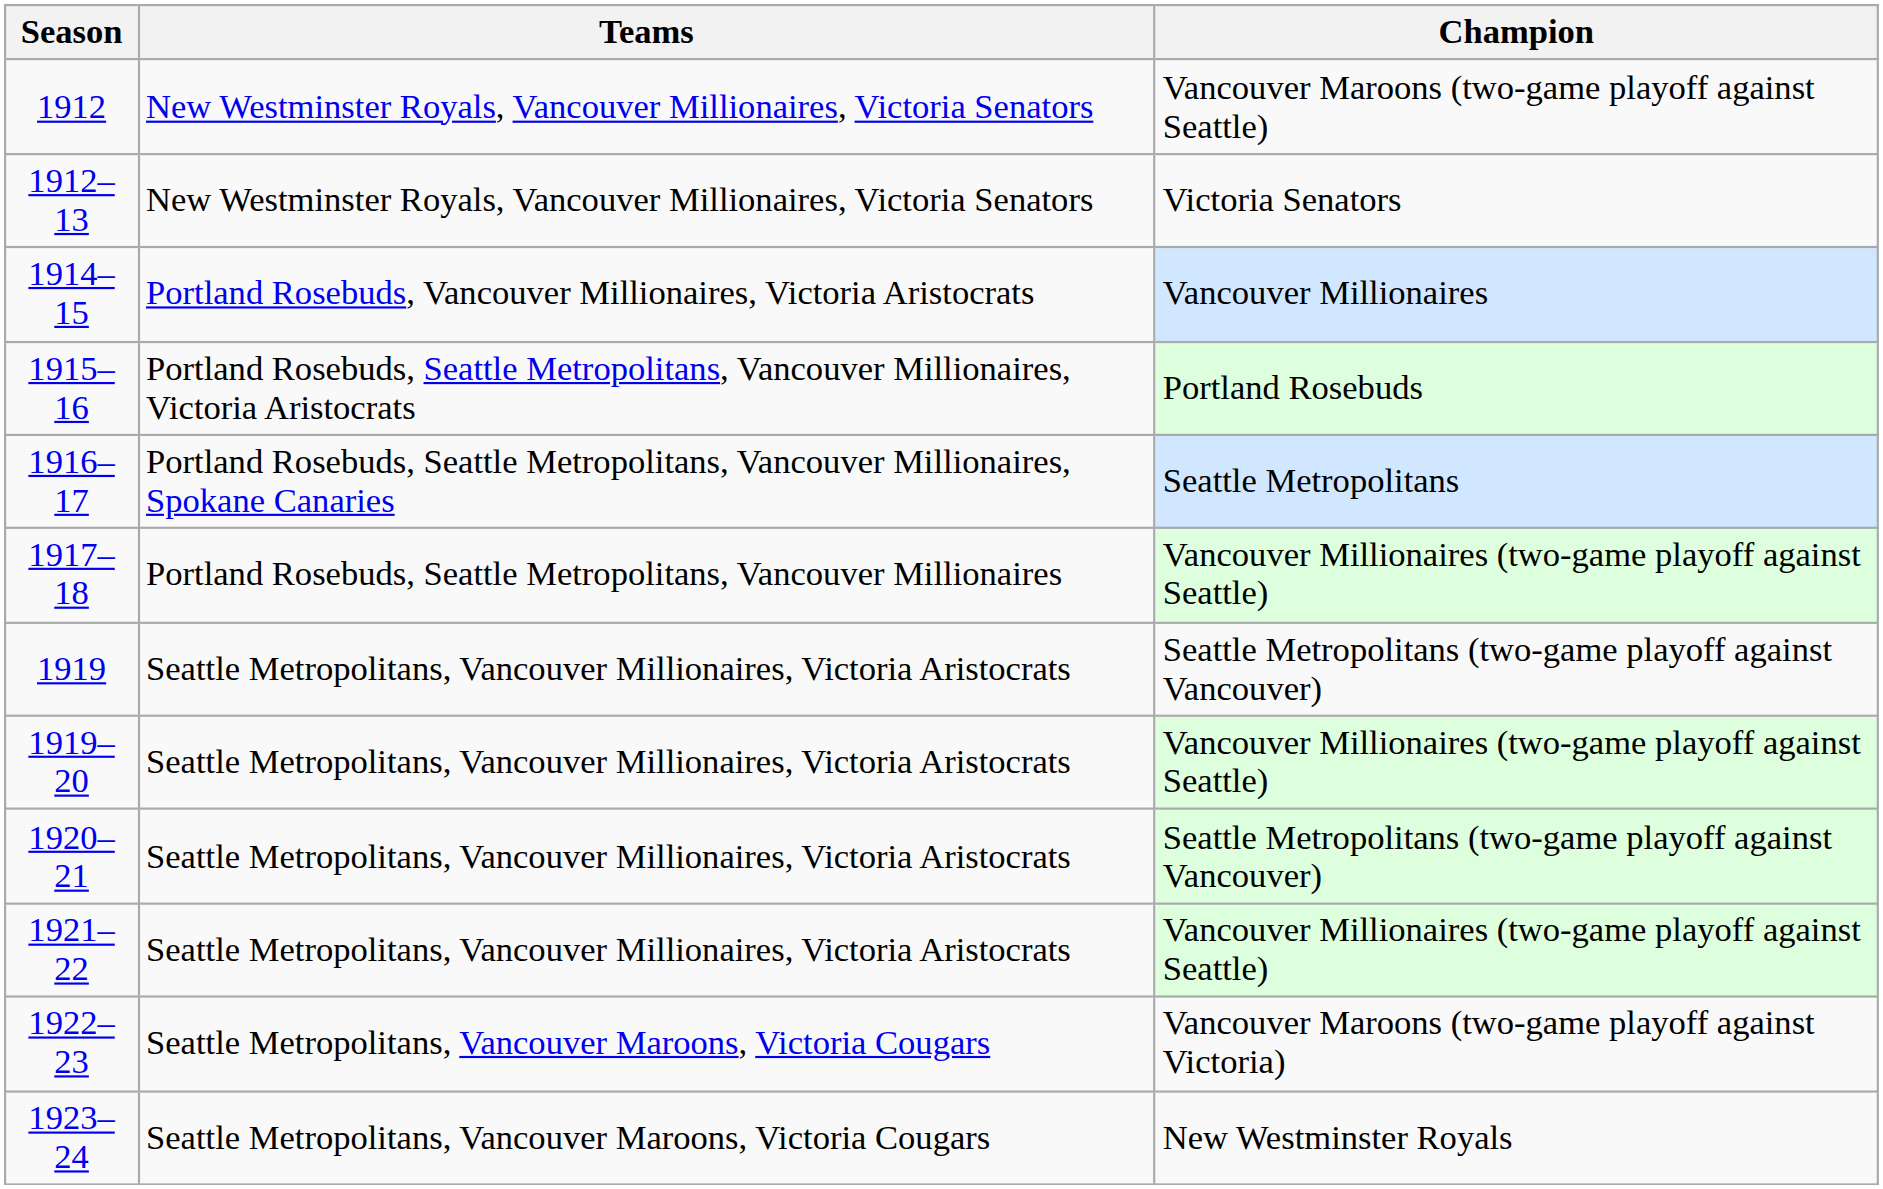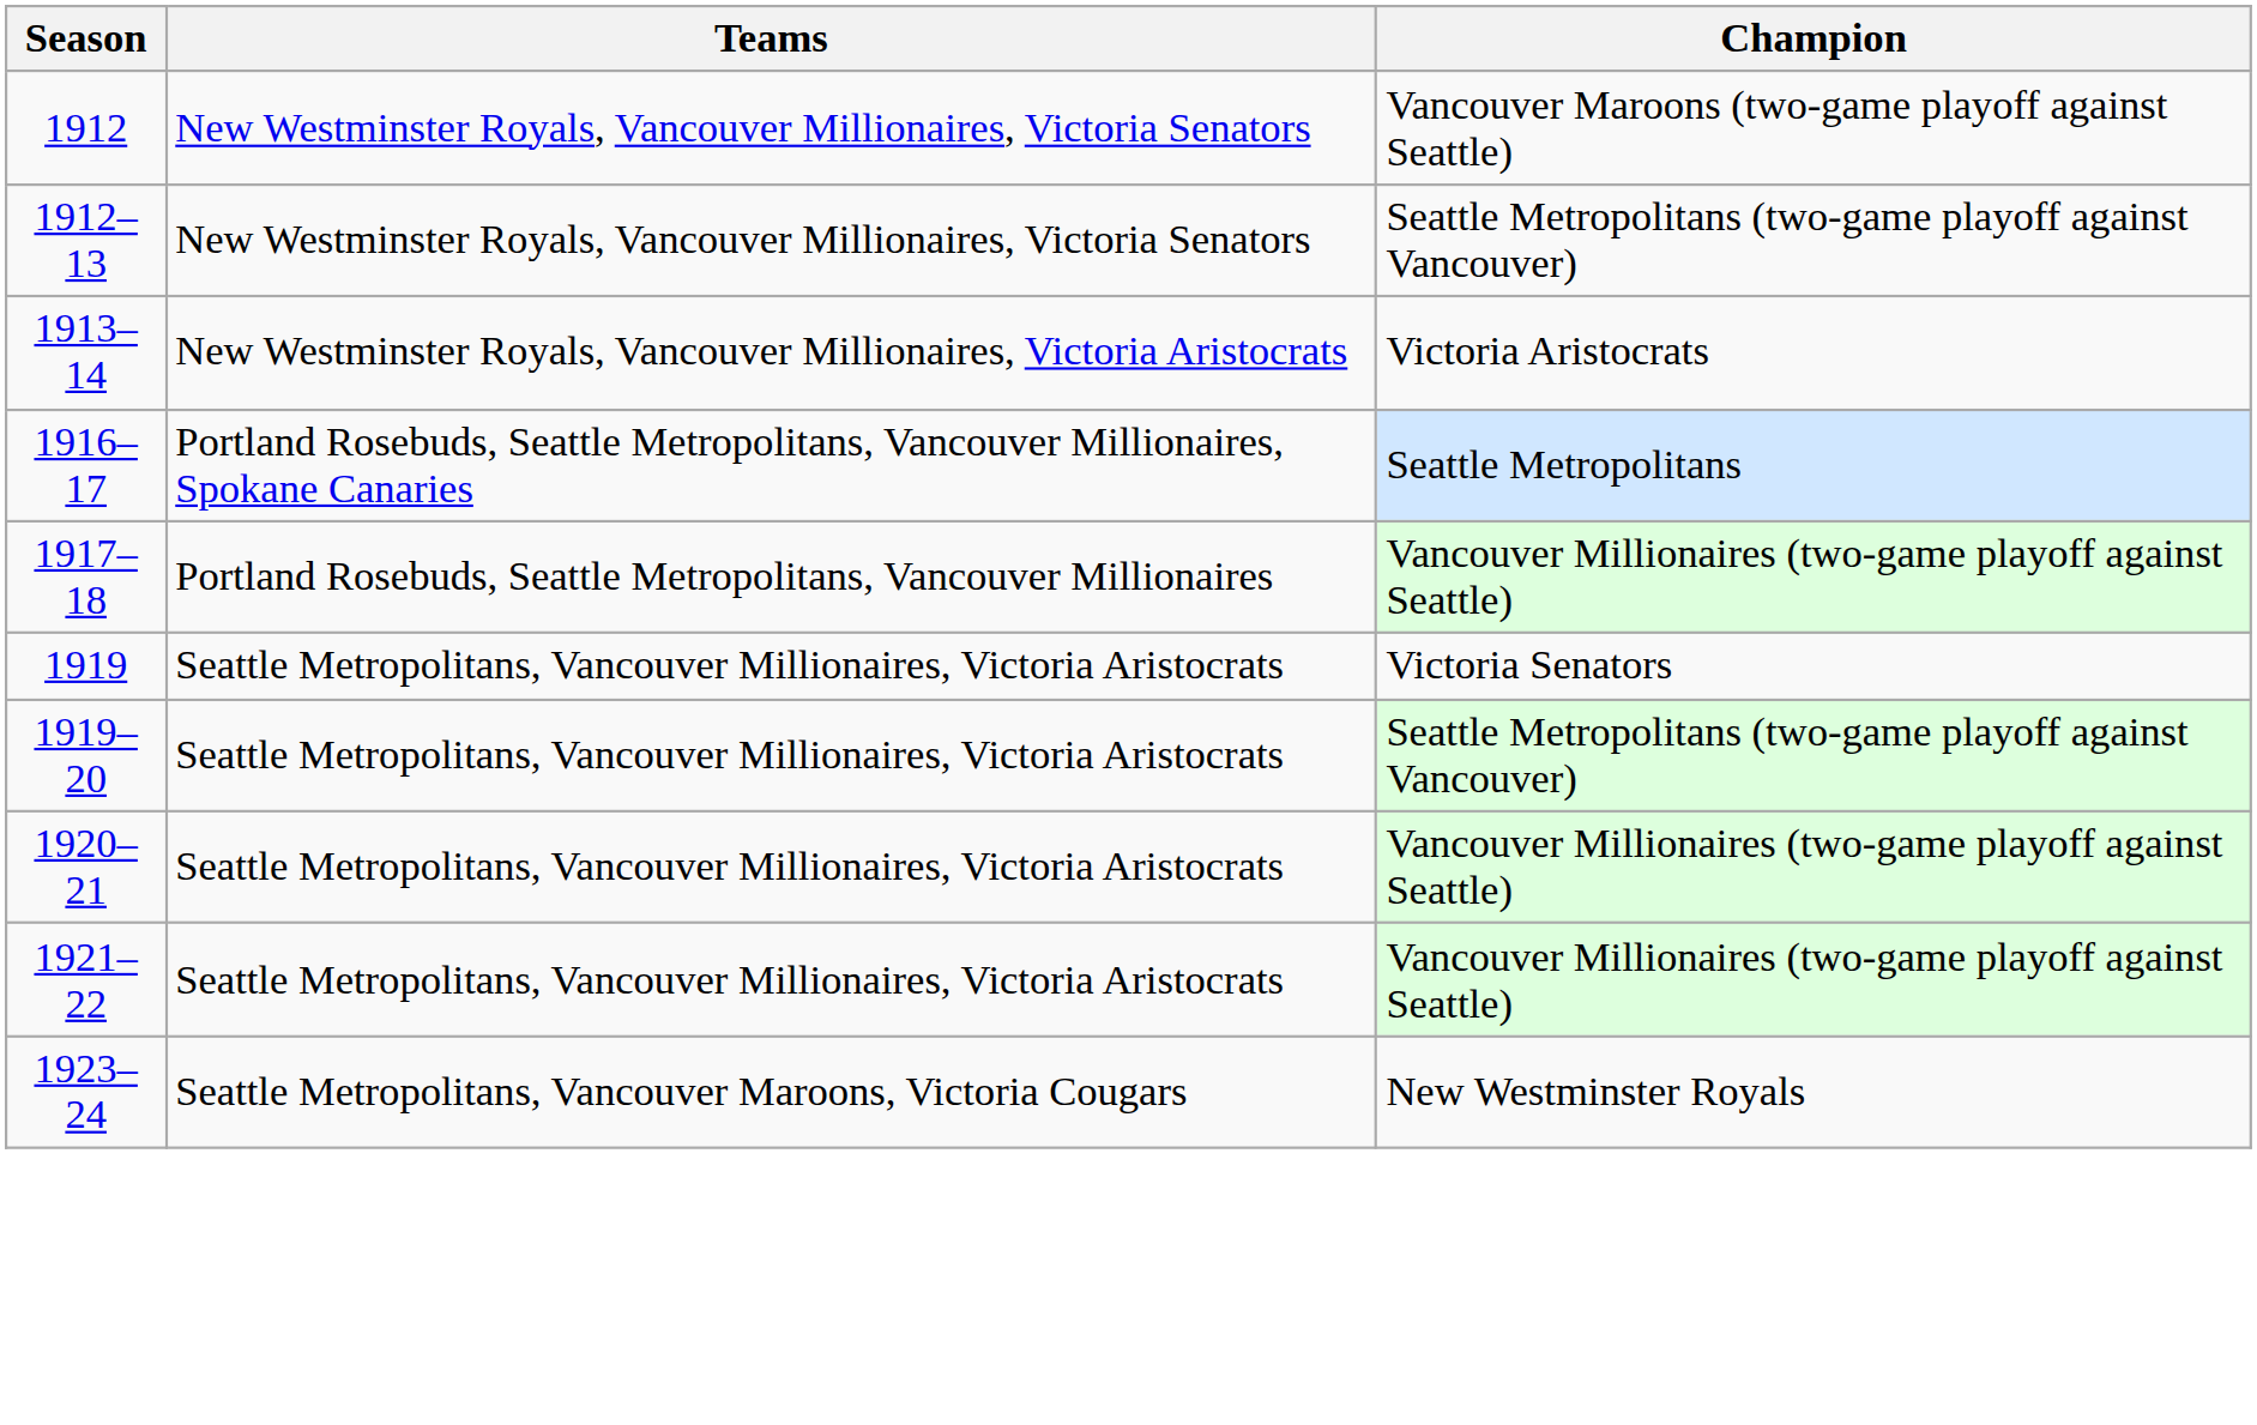 <table class=wikitable>
 <tr>
 <th>Season</th>
 <th>Teams</th>
 <th>Champion</th>
 </tr>
 <tr>
 <td align=center><a href='#'>1912</a></td>
 <td><a href='#'>New Westminster Royals</a>, <a href='#'>Vancouver Millionaires</a>, <a href='#'>Victoria Senators</a></td>
 <td>Vancouver Maroons (two-game playoff against Seattle)</td>
 </tr>
 <tr>
 <td align=center><a href='#'>1912–13</a></td>
 <td>New Westminster Royals, Vancouver Millionaires, Victoria Senators</td>
-<td>Victoria Senators</td>
+<td>Seattle Metropolitans (two-game playoff against Vancouver)</td>
 </tr>
 <tr>
-<td align=center><a href='#'>1914–15</a></td>
-<td><a href='#'>Portland Rosebuds</a>, Vancouver Millionaires, Victoria Aristocrats</td>
-<td style="background:#D0E7FF">Vancouver Millionaires </td>
-</tr>
-<tr>
-<td align=center><a href='#'>1915–16</a></td>
-<td>Portland Rosebuds, <a href='#'>Seattle Metropolitans</a>, Vancouver Millionaires, Victoria Aristocrats</td>
-<td style="background:#DDFFDD">Portland Rosebuds </td>
+<td align=center><a href='#'>1913–14</a></td>
+<td>New Westminster Royals, Vancouver Millionaires, <a href='#'>Victoria Aristocrats</a></td>
+<td>Victoria Aristocrats</td>
 </tr>
 <tr>
 <td align=center><a href='#'>1916–17</a></td>
 <td>Portland Rosebuds, Seattle Metropolitans, Vancouver Millionaires, <a href='#'>Spokane Canaries</a></td>
 <td style="background:#D0E7FF">Seattle Metropolitans </td>
 </tr>
 <tr>
 <td align=center><a href='#'>1917–18</a></td>
 <td>Portland Rosebuds, Seattle Metropolitans, Vancouver Millionaires</td>
 <td style="background:#DDFFDD">Vancouver Millionaires (two-game playoff against Seattle) </td>
 </tr>
 <tr>
 <td align=center><a href='#'>1919</a></td>
 <td>Seattle Metropolitans, Vancouver Millionaires, Victoria Aristocrats</td>
-<td>Seattle Metropolitans (two-game playoff against Vancouver)</td>
+<td>Victoria Senators</td>
 </tr>
 <tr>
 <td align=center><a href='#'>1919–20</a></td>
 <td>Seattle Metropolitans, Vancouver Millionaires, Victoria Aristocrats</td>
-<td style="background:#DDFFDD">Vancouver Millionaires (two-game playoff against Seattle) </td>
+<td style="background:#DDFFDD">Seattle Metropolitans (two-game playoff against Vancouver) </td>
 </tr>
 <tr>
 <td align=center><a href='#'>1920–21</a></td>
 <td>Seattle Metropolitans, Vancouver Millionaires, Victoria Aristocrats</td>
-<td style="background:#DDFFDD">Seattle Metropolitans (two-game playoff against Vancouver) </td>
+<td style="background:#DDFFDD">Vancouver Millionaires (two-game playoff against Seattle) </td>
 </tr>
 <tr>
 <td align=center><a href='#'>1921–22</a></td>
 <td>Seattle Metropolitans, Vancouver Millionaires, Victoria Aristocrats</td>
 <td style="background:#DDFFDD">Vancouver Millionaires (two-game playoff against Seattle) </td>
 </tr>
 <tr>
-<td align=center><a href='#'>1922–23</a></td>
-<td>Seattle Metropolitans, <a href='#'>Vancouver Maroons</a>, <a href='#'>Victoria Cougars</a></td>
-<td>Vancouver Maroons (two-game playoff against Victoria)</td>
-</tr>
-<tr>
 <td align=center><a href='#'>1923–24</a></td>
 <td>Seattle Metropolitans, Vancouver Maroons, Victoria Cougars</td>
 <td>New Westminster Royals</td>
 </tr>
 </table>
